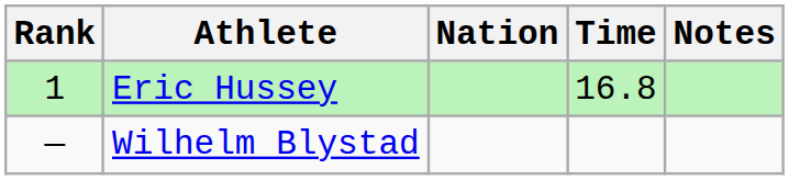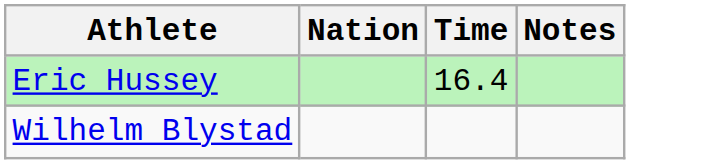 <table class="wikitable sortable" style="text-align:center">
 <tr>
-<th>Rank</th>
 <th>Athlete</th>
 <th>Nation</th>
 <th>Time</th>
 <th>Notes</th>
 </tr>
 <tr bgcolor=bbf3bb>
-<td>1</td>
 <td align=left><a href='#'>Eric Hussey</a></td>
 <td align=left></td>
-<td>16.8</td>
+<td>16.4</td>
 <td></td>
 </tr>
 <tr>
-<td data-sort-value=2>—</td>
 <td align=left><a href='#'>Wilhelm Blystad</a></td>
 <td align=left></td>
 <td></td>
 <td></td>
 </tr>
 </table>
